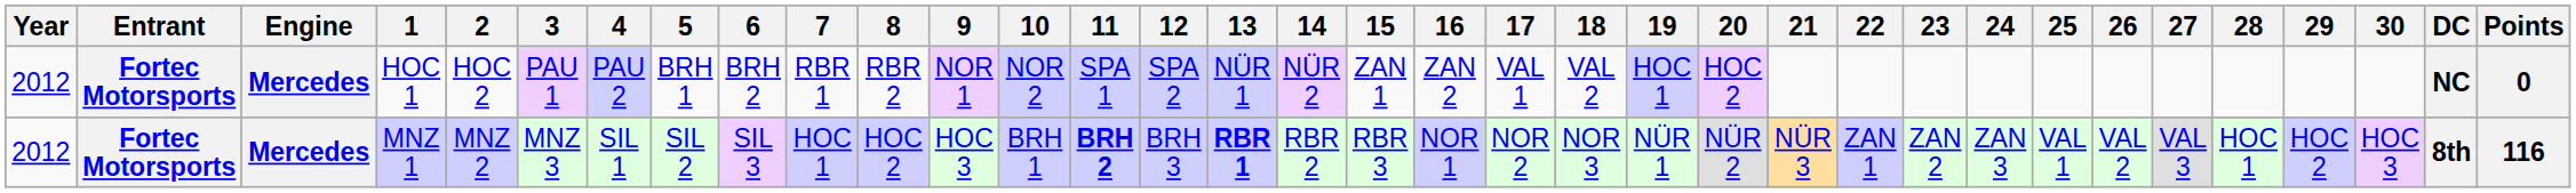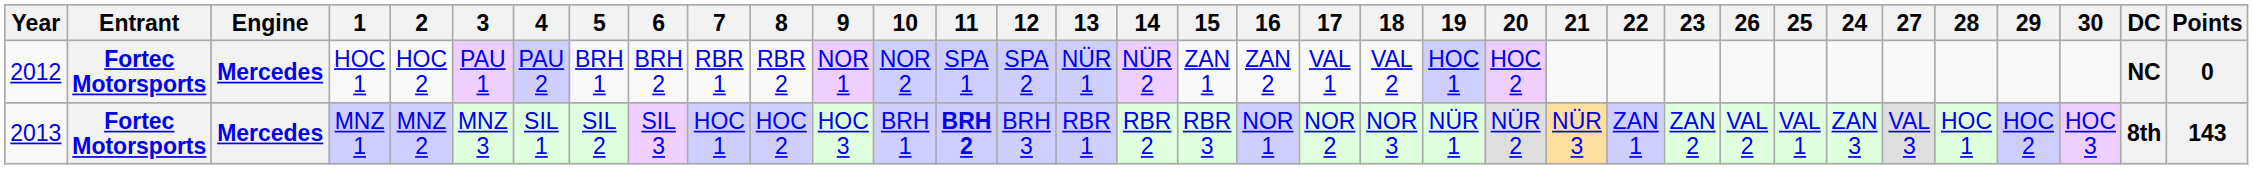 <table class="wikitable" style="text-align:center; font-size:85%">
 <tr>
 <th>Year</th>
 <th>Entrant</th>
 <th>Engine</th>
 <th>1</th>
 <th>2</th>
 <th>3</th>
 <th>4</th>
 <th>5</th>
 <th>6</th>
 <th>7</th>
 <th>8</th>
 <th>9</th>
 <th>10</th>
 <th>11</th>
 <th>12</th>
 <th>13</th>
 <th>14</th>
 <th>15</th>
 <th>16</th>
 <th>17</th>
 <th>18</th>
 <th>19</th>
 <th>20</th>
 <th>21</th>
 <th>22</th>
 <th>23</th>
+<th>26</th>
+<th>25</th>
 <th>24</th>
-<th>25</th>
-<th>26</th>
 <th>27</th>
 <th>28</th>
 <th>29</th>
 <th>30</th>
 <th>DC</th>
 <th>Points</th>
 </tr>
 <tr>
 <td><a href='#'>2012</a></td>
 <th><a href='#'>Fortec Motorsports</a></th>
 <th><a href='#'>Mercedes</a></th>
 <td><a href='#'>HOC<br>1</a></td>
 <td><a href='#'>HOC<br>2</a></td>
 <td style="background:#EFCFFF;"><a href='#'>PAU<br>1</a><br></td>
 <td style="background:#CFCFFF;"><a href='#'>PAU<br>2</a><br></td>
 <td><a href='#'>BRH<br>1</a></td>
 <td><a href='#'>BRH<br>2</a></td>
 <td><a href='#'>RBR<br>1</a></td>
 <td><a href='#'>RBR<br>2</a></td>
 <td style="background:#EFCFFF;"><a href='#'>NOR<br>1</a><br></td>
 <td style="background:#CFCFFF;"><a href='#'>NOR<br>2</a><br></td>
 <td style="background:#CFCFFF;"><a href='#'>SPA<br>1</a><br></td>
 <td style="background:#CFCFFF;"><a href='#'>SPA<br>2</a><br></td>
 <td style="background:#CFCFFF;"><a href='#'>NÜR<br>1</a><br></td>
 <td style="background:#EFCFFF;"><a href='#'>NÜR<br>2</a><br></td>
 <td><a href='#'>ZAN<br>1</a></td>
 <td><a href='#'>ZAN<br>2</a></td>
 <td><a href='#'>VAL<br>1</a></td>
 <td><a href='#'>VAL<br>2</a></td>
 <td style="background:#CFCFFF;"><a href='#'>HOC<br>1</a><br></td>
 <td style="background:#EFCFFF;"><a href='#'>HOC<br>2</a><br></td>
 <td></td>
 <td></td>
 <td></td>
 <td></td>
 <td></td>
 <td></td>
 <td></td>
 <td></td>
 <td></td>
 <td></td>
 <th>NC</th>
 <th>0</th>
 </tr>
 <tr>
-<td><a href='#'>2012</a></td>
+<td><a href='#'>2013</a></td>
 <th><a href='#'>Fortec Motorsports</a></th>
 <th><a href='#'>Mercedes</a></th>
 <td style="background:#CFCFFF;"><a href='#'>MNZ<br>1</a><br></td>
 <td style="background:#CFCFFF;"><a href='#'>MNZ<br>2</a><br></td>
 <td style="background:#DFFFDF;"><a href='#'>MNZ<br>3</a><br></td>
 <td style="background:#DFFFDF;"><a href='#'>SIL<br>1</a><br></td>
 <td style="background:#DFFFDF;"><a href='#'>SIL<br>2</a><br></td>
 <td style="background:#EFCFFF;"><a href='#'>SIL<br>3</a><br></td>
 <td style="background:#CFCFFF;"><a href='#'>HOC<br>1</a><br></td>
 <td style="background:#CFCFFF;"><a href='#'>HOC<br>2</a><br></td>
 <td style="background:#DFFFDF;"><a href='#'>HOC<br>3</a><br></td>
 <td style="background:#CFCFFF;"><a href='#'>BRH<br>1</a><br></td>
 <td style="background:#CFCFFF;"><strong><a href='#'>BRH<br>2</a><br></strong></td>
 <td style="background:#CFCFFF;"><a href='#'>BRH<br>3</a><br></td>
-<td style="background:#CFCFFF;"><strong><a href='#'>RBR<br>1</a><br></strong></td>
+<td style="background:#CFCFFF;"><a href='#'>RBR<br>1</a><br></td>
 <td style="background:#DFFFDF;"><a href='#'>RBR<br>2</a><br></td>
 <td style="background:#DFFFDF;"><a href='#'>RBR<br>3</a><br></td>
 <td style="background:#CFCFFF;"><a href='#'>NOR<br>1</a><br></td>
 <td style="background:#DFFFDF;"><a href='#'>NOR<br>2</a><br></td>
 <td style="background:#DFFFDF;"><a href='#'>NOR<br>3</a><br></td>
 <td style="background:#DFFFDF;"><a href='#'>NÜR<br>1</a><br></td>
 <td style="background:#DFDFDF;"><a href='#'>NÜR<br>2</a><br></td>
 <td style="background:#FFDF9F;"><a href='#'>NÜR<br>3</a><br></td>
 <td style="background:#CFCFFF;"><a href='#'>ZAN<br>1</a><br></td>
 <td style="background:#DFFFDF;"><a href='#'>ZAN<br>2</a><br></td>
+<td style="background:#DFFFDF;"><a href='#'>VAL<br>2</a><br></td>
+<td style="background:#DFFFDF;"><a href='#'>VAL<br>1</a><br></td>
 <td style="background:#DFFFDF;"><a href='#'>ZAN<br>3</a><br></td>
-<td style="background:#DFFFDF;"><a href='#'>VAL<br>1</a><br></td>
-<td style="background:#DFFFDF;"><a href='#'>VAL<br>2</a><br></td>
 <td style="background:#DFDFDF;"><a href='#'>VAL<br>3</a><br></td>
 <td style="background:#DFFFDF;"><a href='#'>HOC<br>1</a><br></td>
 <td style="background:#CFCFFF;"><a href='#'>HOC<br>2</a><br></td>
 <td style="background:#EFCFFF;"><a href='#'>HOC<br>3</a><br></td>
 <th>8th</th>
-<th>116</th>
+<th>143</th>
 </tr>
 </table>
